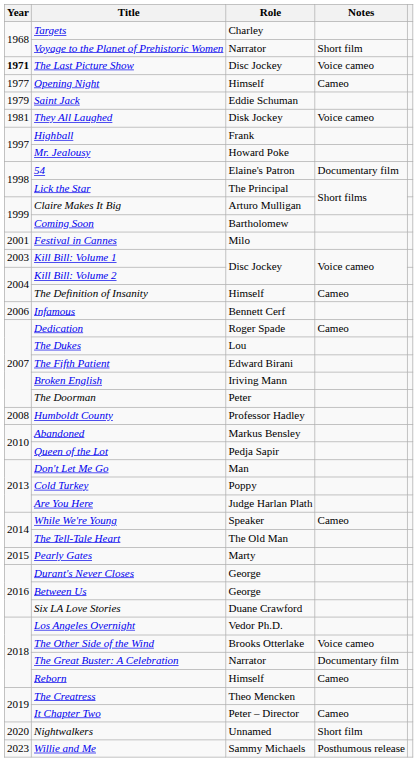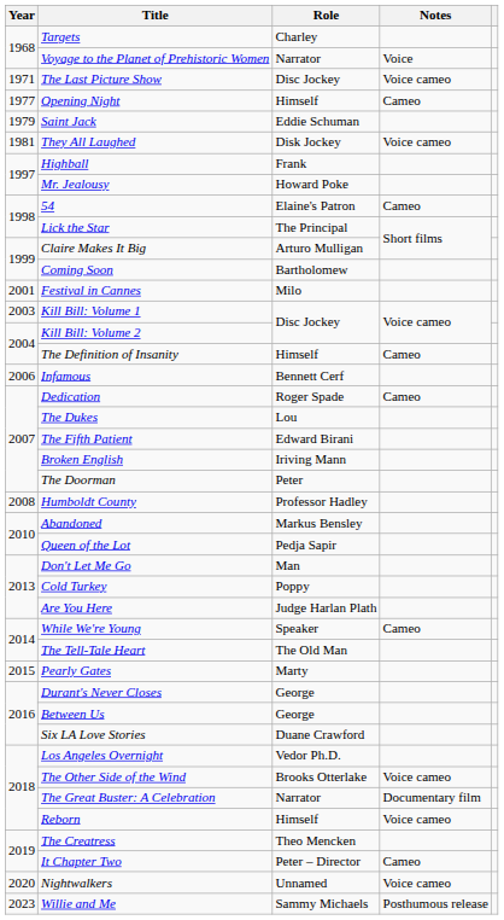 <table class="wikitable">
 <tr>
 <th>Year</th>
 <th>Title</th>
 <th>Role</th>
 <th>Notes</th>
 <th></th>
 </tr>
 <tr>
 <td rowspan="2">1968</td>
 <td><em><a href='#'>Targets</a></em></td>
 <td>Charley</td>
 <td></td>
 <td></td>
 </tr>
 <tr>
 <td><em><a href='#'>Voyage to the Planet of Prehistoric Women</a></em></td>
 <td>Narrator</td>
-<td>Short film</td>
+<td>Voice</td>
 <td></td>
 </tr>
 <tr>
-<td><strong>1971</strong></td>
+<td>1971</td>
 <td><em><a href='#'>The Last Picture Show</a></em></td>
 <td>Disc Jockey</td>
 <td>Voice cameo</td>
 <td></td>
 </tr>
 <tr>
 <td>1977</td>
 <td><em><a href='#'>Opening Night</a></em></td>
 <td>Himself</td>
 <td>Cameo</td>
 <td></td>
 </tr>
 <tr>
 <td>1979</td>
 <td><em><a href='#'>Saint Jack</a></em></td>
 <td>Eddie Schuman</td>
 <td></td>
 <td></td>
 </tr>
 <tr>
 <td>1981</td>
 <td><em><a href='#'>They All Laughed</a></em></td>
 <td>Disk Jockey</td>
 <td>Voice cameo</td>
 <td></td>
 </tr>
 <tr>
 <td rowspan="2">1997</td>
 <td><em><a href='#'>Highball</a></em></td>
 <td>Frank</td>
 <td></td>
 <td></td>
 </tr>
 <tr>
 <td><em><a href='#'>Mr. Jealousy</a></em></td>
 <td>Howard Poke</td>
 <td></td>
 <td></td>
 </tr>
 <tr>
 <td rowspan="2">1998</td>
 <td><em><a href='#'>54</a></em></td>
 <td>Elaine's Patron</td>
-<td>Documentary film</td>
+<td>Cameo</td>
 <td></td>
 </tr>
 <tr>
 <td><em><a href='#'>Lick the Star</a></em></td>
 <td>The Principal</td>
 <td rowspan="2">Short films</td>
 <td></td>
 </tr>
 <tr>
 <td rowspan="2">1999</td>
 <td><em>Claire Makes It Big</em></td>
 <td>Arturo Mulligan</td>
 <td></td>
 </tr>
 <tr>
 <td><em><a href='#'>Coming Soon</a></em></td>
 <td>Bartholomew</td>
 <td></td>
 <td></td>
 </tr>
 <tr>
 <td>2001</td>
 <td><em><a href='#'>Festival in Cannes</a></em></td>
 <td>Milo</td>
 <td></td>
 <td></td>
 </tr>
 <tr>
 <td>2003</td>
 <td><em><a href='#'>Kill Bill: Volume 1</a></em></td>
 <td rowspan="2">Disc Jockey</td>
 <td rowspan="2">Voice cameo</td>
 <td></td>
 </tr>
 <tr>
 <td rowspan="2">2004</td>
 <td><em><a href='#'>Kill Bill: Volume 2</a></em></td>
 <td></td>
 </tr>
 <tr>
 <td><em>The Definition of Insanity</em></td>
 <td>Himself</td>
 <td>Cameo</td>
 <td></td>
 </tr>
 <tr>
 <td>2006</td>
 <td><em><a href='#'>Infamous</a></em></td>
 <td>Bennett Cerf</td>
 <td></td>
 <td></td>
 </tr>
 <tr>
 <td rowspan="5">2007</td>
 <td><em><a href='#'>Dedication</a></em></td>
 <td>Roger Spade</td>
 <td>Cameo</td>
 <td></td>
 </tr>
 <tr>
 <td><em><a href='#'>The Dukes</a></em></td>
 <td>Lou</td>
 <td></td>
 <td></td>
 </tr>
 <tr>
 <td><em><a href='#'>The Fifth Patient</a></em></td>
 <td>Edward Birani</td>
 <td></td>
 <td></td>
 </tr>
 <tr>
 <td><em><a href='#'>Broken English</a></em></td>
 <td>Iriving Mann</td>
 <td></td>
 <td></td>
 </tr>
 <tr>
 <td><em>The Doorman</em></td>
 <td>Peter</td>
 <td></td>
 <td></td>
 </tr>
 <tr>
 <td>2008</td>
 <td><em><a href='#'>Humboldt County</a></em></td>
 <td>Professor Hadley</td>
 <td></td>
 <td></td>
 </tr>
 <tr>
 <td rowspan="2">2010</td>
 <td><em><a href='#'>Abandoned</a></em></td>
 <td>Markus Bensley</td>
 <td></td>
 <td></td>
 </tr>
 <tr>
 <td><em><a href='#'>Queen of the Lot</a></em></td>
 <td>Pedja Sapir</td>
 <td></td>
 <td></td>
 </tr>
 <tr>
 <td rowspan="3">2013</td>
 <td><em><a href='#'>Don't Let Me Go</a></em></td>
 <td>Man</td>
 <td></td>
 <td></td>
 </tr>
 <tr>
 <td><em><a href='#'>Cold Turkey</a></em></td>
 <td>Poppy</td>
 <td></td>
 <td></td>
 </tr>
 <tr>
 <td><em><a href='#'>Are You Here</a></em></td>
 <td>Judge Harlan Plath</td>
 <td></td>
 <td></td>
 </tr>
 <tr>
 <td rowspan="2">2014</td>
 <td><em><a href='#'>While We're Young</a></em></td>
 <td>Speaker</td>
 <td>Cameo</td>
 <td></td>
 </tr>
 <tr>
 <td><em><a href='#'>The Tell-Tale Heart</a></em></td>
 <td>The Old Man</td>
 <td></td>
 <td></td>
 </tr>
 <tr>
 <td>2015</td>
 <td><em><a href='#'>Pearly Gates</a></em></td>
 <td>Marty</td>
 <td></td>
 <td></td>
 </tr>
 <tr>
 <td rowspan="3">2016</td>
 <td><em><a href='#'>Durant's Never Closes</a></em></td>
 <td>George</td>
 <td></td>
 <td></td>
 </tr>
 <tr>
 <td><em><a href='#'>Between Us</a></em></td>
 <td>George</td>
 <td></td>
 <td></td>
 </tr>
 <tr>
 <td><em>Six LA Love Stories</em></td>
 <td>Duane Crawford</td>
 <td></td>
 <td></td>
 </tr>
 <tr>
 <td rowspan="4">2018</td>
 <td><em><a href='#'>Los Angeles Overnight</a></em></td>
 <td>Vedor Ph.D.</td>
 <td></td>
 <td></td>
 </tr>
 <tr>
 <td><em><a href='#'>The Other Side of the Wind</a></em></td>
 <td>Brooks Otterlake</td>
 <td>Voice cameo</td>
 <td></td>
 </tr>
 <tr>
 <td><em><a href='#'>The Great Buster: A Celebration</a></em></td>
 <td>Narrator</td>
 <td>Documentary film</td>
 <td></td>
 </tr>
 <tr>
 <td><em><a href='#'>Reborn</a></em></td>
 <td>Himself</td>
-<td>Cameo</td>
+<td>Voice cameo</td>
 <td></td>
 </tr>
 <tr>
 <td rowspan="2">2019</td>
 <td><em><a href='#'>The Creatress</a></em></td>
 <td>Theo Mencken</td>
 <td></td>
 <td></td>
 </tr>
 <tr>
 <td><em><a href='#'>It Chapter Two</a></em></td>
 <td>Peter – Director</td>
 <td>Cameo</td>
 <td></td>
 </tr>
 <tr>
 <td>2020</td>
 <td><em>Nightwalkers</em></td>
 <td>Unnamed</td>
-<td>Short film</td>
+<td>Voice cameo</td>
 <td></td>
 </tr>
 <tr>
 <td>2023</td>
 <td><em><a href='#'>Willie and Me</a></em></td>
 <td>Sammy Michaels</td>
 <td>Posthumous release</td>
 <td></td>
 </tr>
 </table>
